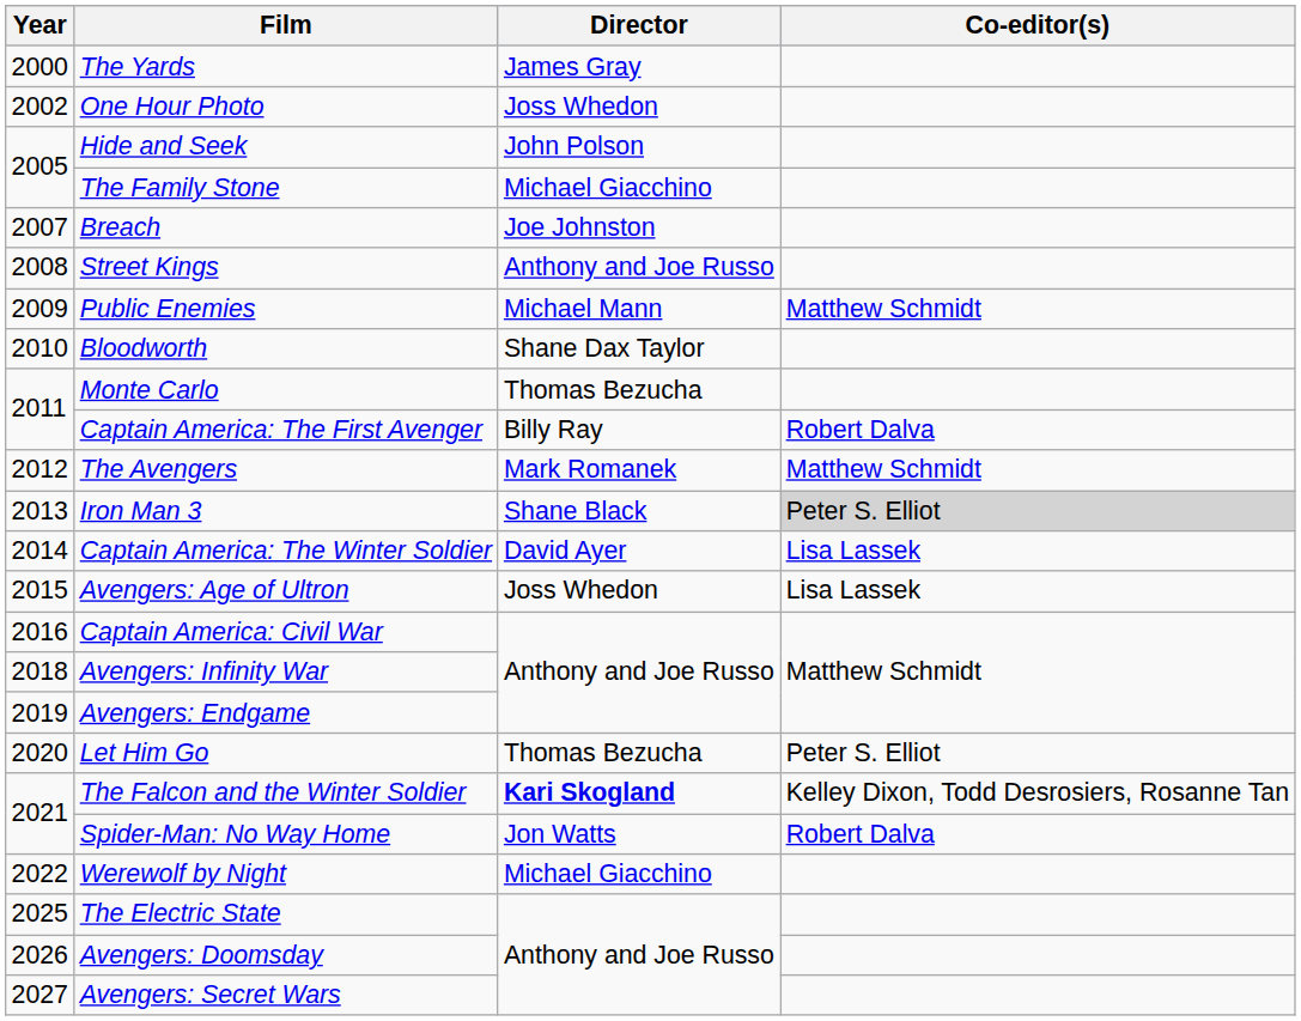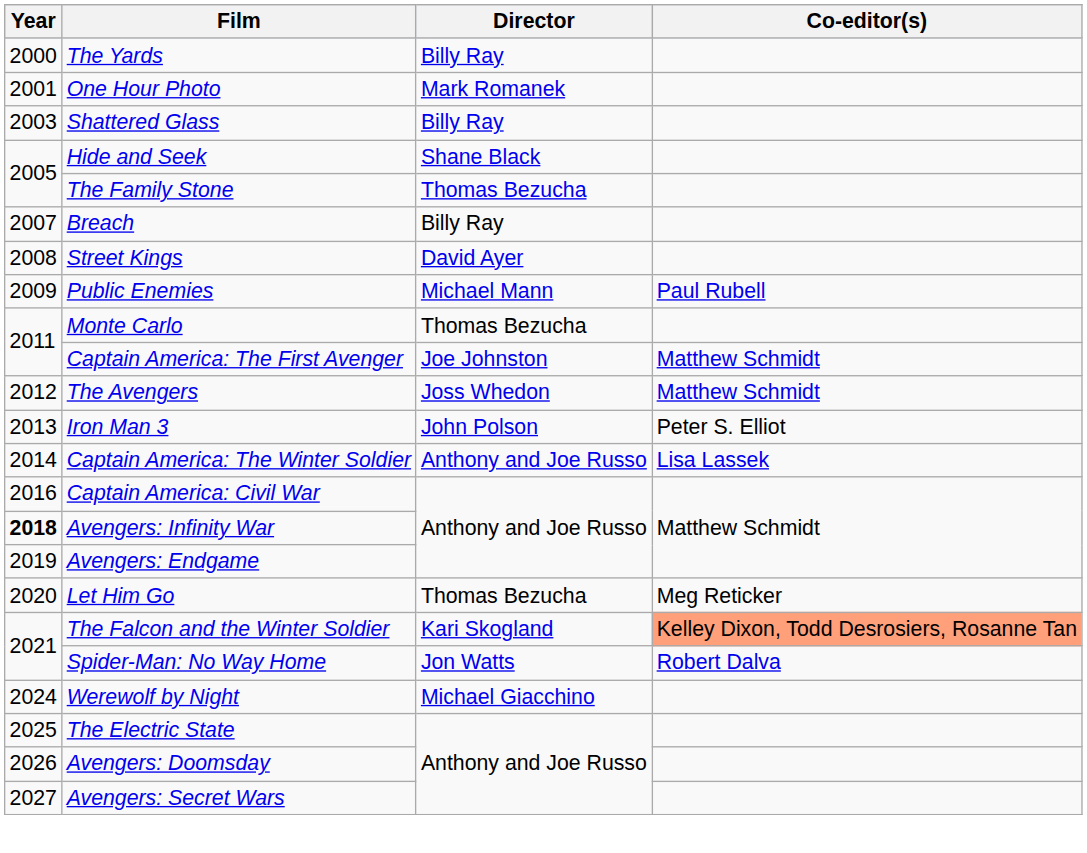 <table class="wikitable">
 <tr style="background:#b0c4de; text-align:center;">
 <th>Year</th>
 <th>Film</th>
 <th>Director</th>
 <th>Co-editor(s)</th>
 </tr>
 <tr>
 <td>2000</td>
 <td><em><a href='#'>The Yards</a></em></td>
-<td><a href='#'>James Gray</a></td>
+<td><a href='#'>Billy Ray</a></td>
 <td></td>
 </tr>
 <tr>
-<td>2002</td>
+<td>2001</td>
 <td><em><a href='#'>One Hour Photo</a></em></td>
-<td><a href='#'>Joss Whedon</a></td>
+<td><a href='#'>Mark Romanek</a></td>
+<td></td>
+</tr>
+<tr>
+<td>2003</td>
+<td><em><a href='#'>Shattered Glass</a></em></td>
+<td><a href='#'>Billy Ray</a></td>
 <td></td>
 </tr>
 <tr>
 <td rowspan="2">2005</td>
 <td><em><a href='#'>Hide and Seek</a></em></td>
-<td><a href='#'>John Polson</a></td>
+<td><a href='#'>Shane Black</a></td>
 <td></td>
 </tr>
 <tr>
 <td><em><a href='#'>The Family Stone</a></em></td>
-<td><a href='#'>Michael Giacchino</a></td>
+<td><a href='#'>Thomas Bezucha</a></td>
 <td></td>
 </tr>
 <tr>
 <td>2007</td>
 <td><em><a href='#'>Breach</a></em></td>
-<td><a href='#'>Joe Johnston</a></td>
+<td>Billy Ray</td>
 <td></td>
 </tr>
 <tr>
 <td>2008</td>
 <td><em><a href='#'>Street Kings</a></em></td>
-<td><a href='#'>Anthony and Joe Russo</a></td>
+<td><a href='#'>David Ayer</a></td>
 <td></td>
 </tr>
 <tr>
 <td>2009</td>
 <td><em><a href='#'>Public Enemies</a></em></td>
 <td><a href='#'>Michael Mann</a></td>
-<td><a href='#'>Matthew Schmidt</a></td>
-</tr>
-<tr>
-<td>2010</td>
-<td><em><a href='#'>Bloodworth</a></em></td>
-<td>Shane Dax Taylor</td>
-<td></td>
+<td><a href='#'>Paul Rubell</a></td>
 </tr>
 <tr>
 <td rowspan="2">2011</td>
 <td><em><a href='#'>Monte Carlo</a></em></td>
 <td>Thomas Bezucha</td>
 <td></td>
 </tr>
 <tr>
 <td><em><a href='#'>Captain America: The First Avenger</a></em></td>
-<td>Billy Ray</td>
-<td><a href='#'>Robert Dalva</a></td>
+<td><a href='#'>Joe Johnston</a></td>
+<td><a href='#'>Matthew Schmidt</a></td>
 </tr>
 <tr>
 <td>2012</td>
 <td><em><a href='#'>The Avengers</a></em></td>
-<td><a href='#'>Mark Romanek</a></td>
+<td><a href='#'>Joss Whedon</a></td>
 <td><a href='#'>Matthew Schmidt</a></td>
 </tr>
 <tr>
 <td>2013</td>
 <td><em><a href='#'>Iron Man 3</a></em></td>
-<td><a href='#'>Shane Black</a></td>
-<td style="background: lightgrey;">Peter S. Elliot</td>
+<td><a href='#'>John Polson</a></td>
+<td>Peter S. Elliot</td>
 </tr>
 <tr>
 <td>2014</td>
 <td><em><a href='#'>Captain America: The Winter Soldier</a></em></td>
-<td><a href='#'>David Ayer</a></td>
+<td><a href='#'>Anthony and Joe Russo</a></td>
 <td><a href='#'>Lisa Lassek</a></td>
-</tr>
-<tr>
-<td>2015</td>
-<td><em><a href='#'>Avengers: Age of Ultron</a></em></td>
-<td>Joss Whedon</td>
-<td>Lisa Lassek</td>
 </tr>
 <tr>
 <td>2016</td>
 <td><em><a href='#'>Captain America: Civil War</a></em></td>
 <td rowspan="3">Anthony and Joe Russo</td>
 <td rowspan="3">Matthew Schmidt</td>
 </tr>
 <tr>
-<td>2018</td>
+<td><strong>2018</strong></td>
 <td><em><a href='#'>Avengers: Infinity War</a></em></td>
 </tr>
 <tr>
 <td>2019</td>
 <td><em><a href='#'>Avengers: Endgame</a></em></td>
 </tr>
 <tr>
 <td>2020</td>
 <td><em><a href='#'>Let Him Go</a></em></td>
 <td>Thomas Bezucha</td>
-<td>Peter S. Elliot</td>
+<td>Meg Reticker</td>
 </tr>
 <tr>
 <td rowspan="2">2021</td>
 <td><em><a href='#'>The Falcon and the Winter Soldier</a></em></td>
-<td><strong><a href='#'>Kari Skogland</a></strong></td>
-<td>Kelley Dixon, Todd Desrosiers, Rosanne Tan</td>
+<td><a href='#'>Kari Skogland</a></td>
+<td style="background: lightsalmon;">Kelley Dixon, Todd Desrosiers, Rosanne Tan</td>
 </tr>
 <tr>
 <td><em><a href='#'>Spider-Man: No Way Home</a></em></td>
 <td><a href='#'>Jon Watts</a></td>
 <td><a href='#'>Robert Dalva</a></td>
 </tr>
 <tr>
-<td>2022</td>
+<td>2024</td>
 <td><em><a href='#'>Werewolf by Night</a></em></td>
 <td><a href='#'>Michael Giacchino</a></td>
 <td></td>
 </tr>
 <tr>
 <td>2025</td>
 <td><em><a href='#'>The Electric State</a></em></td>
 <td rowspan="3">Anthony and Joe Russo</td>
 <td></td>
 </tr>
 <tr>
 <td>2026</td>
 <td><em><a href='#'>Avengers: Doomsday</a></em></td>
 <td></td>
 </tr>
 <tr>
 <td>2027</td>
 <td><em><a href='#'>Avengers: Secret Wars</a></em></td>
 <td></td>
 </tr>
 </table>
